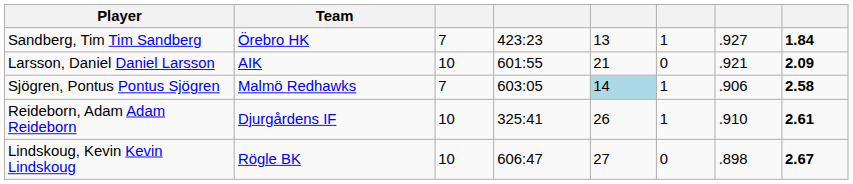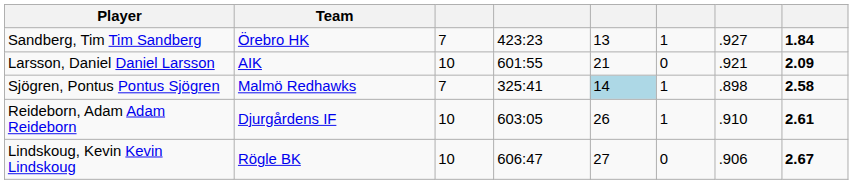 <table class="wikitable sortable">
 <tr>
 <th style="width: 15em;">Player</th>
 <th style="width: 13em;">Team</th>
 <th style="width: 3.5em;"></th>
 <th style="width: 6em;"></th>
 <th style="width: 4em;"></th>
 <th style="width: 3.5em;"></th>
 <th style="width: 4em;"></th>
 <th style="width: 4em;"></th>
 </tr>
 <tr>
 <td><span>Sandberg, Tim</span> <a href='#'>Tim Sandberg</a></td>
 <td><a href='#'>Örebro HK</a></td>
 <td>7</td>
 <td>423:23</td>
 <td>13</td>
 <td>1</td>
 <td>.927</td>
 <td><strong>1.84</strong></td>
 </tr>
 <tr>
 <td><span>Larsson, Daniel</span> <a href='#'>Daniel Larsson</a></td>
 <td><a href='#'>AIK</a></td>
 <td>10</td>
 <td>601:55</td>
 <td>21</td>
 <td>0</td>
 <td>.921</td>
 <td><strong>2.09</strong></td>
 </tr>
 <tr>
 <td><span>Sjögren, Pontus</span> <a href='#'>Pontus Sjögren</a></td>
 <td><a href='#'>Malmö Redhawks</a></td>
 <td>7</td>
-<td>603:05</td>
+<td>325:41</td>
 <td style="background: lightblue;">14</td>
 <td>1</td>
-<td>.906</td>
+<td>.898</td>
 <td><strong>2.58</strong></td>
 </tr>
 <tr>
 <td><span>Reideborn, Adam</span> <a href='#'>Adam Reideborn</a></td>
 <td><a href='#'>Djurgårdens IF</a></td>
 <td>10</td>
-<td>325:41</td>
+<td>603:05</td>
 <td>26</td>
 <td>1</td>
 <td>.910</td>
 <td><strong>2.61</strong></td>
 </tr>
 <tr>
 <td><span>Lindskoug, Kevin</span> <a href='#'>Kevin Lindskoug</a></td>
 <td><a href='#'>Rögle BK</a></td>
 <td>10</td>
 <td>606:47</td>
 <td>27</td>
 <td>0</td>
-<td>.898</td>
+<td>.906</td>
 <td><strong>2.67</strong></td>
 </tr>
 </table>
